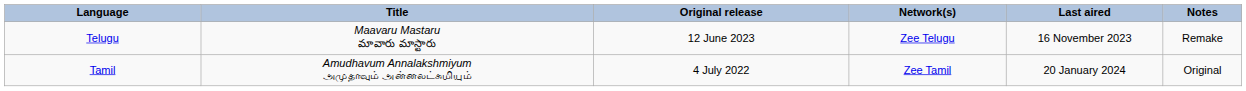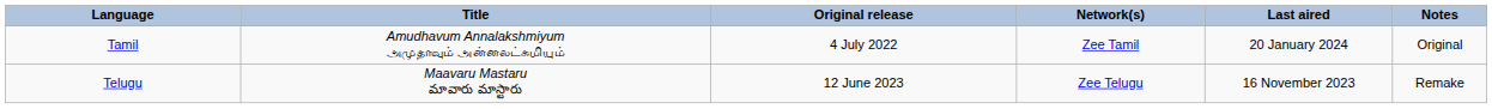 <table class="wikitable" style="text-align:center;">
 <tr>
 <th style="background:LightSteelBlue; width:10%;">Language</th>
 <th style="background:LightSteelBlue; width:20%;">Title</th>
 <th style="background:LightSteelBlue; width:13%;">Original release</th>
 <th style="background:LightSteelBlue; width:8%;">Network(s)</th>
 <th style="background:LightSteelBlue; width:8%;">Last aired</th>
 <th style="background:LightSteelBlue; width:4%;">Notes</th>
 </tr>
 <tr>
+<td><a href='#'>Tamil</a></td>
+<td><em>Amudhavum Annalakshmiyum</em> <br> அமுதாவும் அன்னலட்சுமியும்</td>
+<td>4 July 2022</td>
+<td><a href='#'>Zee Tamil</a></td>
+<td>20 January 2024</td>
+<td>Original</td>
+</tr>
+<tr>
 <td><a href='#'>Telugu</a></td>
 <td><em>Maavaru Mastaru</em> <br> మావారు మాస్టారు</td>
 <td>12 June 2023</td>
 <td><a href='#'>Zee Telugu</a></td>
 <td>16 November 2023</td>
 <td>Remake</td>
 </tr>
-<tr>
-<td><a href='#'>Tamil</a></td>
-<td><em>Amudhavum Annalakshmiyum</em> <br> அமுதாவும் அன்னலட்சுமியும்</td>
-<td>4 July 2022</td>
-<td><a href='#'>Zee Tamil</a></td>
-<td>20 January 2024</td>
-<td>Original</td>
-</tr>
 </table>
